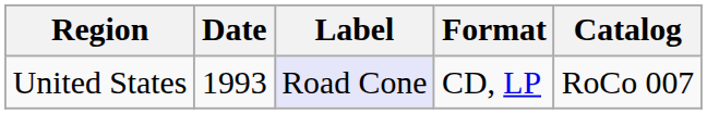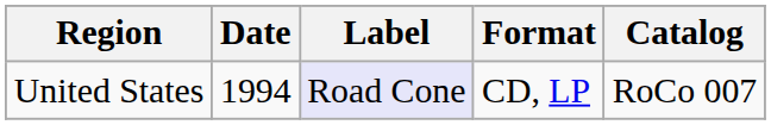 <table class="wikitable">
 <tr>
 <th>Region</th>
 <th>Date</th>
 <th>Label</th>
 <th>Format</th>
 <th>Catalog</th>
 </tr>
 <tr>
 <td>United States</td>
-<td>1993</td>
+<td>1994</td>
 <td style="background: lavender;">Road Cone</td>
 <td>CD, <a href='#'>LP</a></td>
 <td>RoCo 007</td>
 </tr>
 </table>
